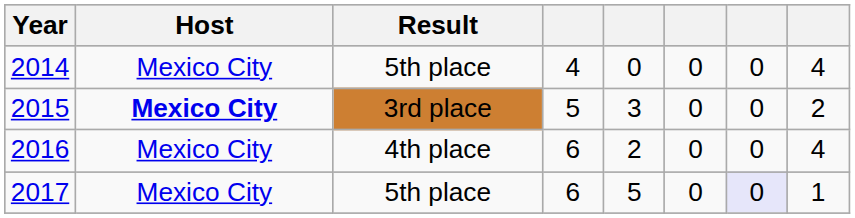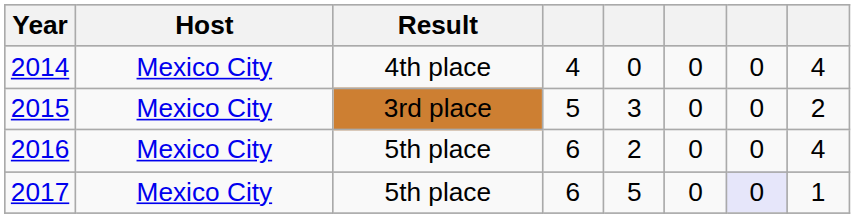 <table class="wikitable" style="text-align:center">
 <tr>
 <th width=30>Year</th>
 <th width=150>Host</th>
 <th width=120>Result</th>
 <th width=30></th>
 <th width=30></th>
 <th width=30></th>
 <th width=30></th>
 <th width=30></th>
 </tr>
 <tr>
 <td><a href='#'>2014</a></td>
 <td> <a href='#'>Mexico City</a></td>
-<td>5th place</td>
+<td>4th place</td>
 <td>4</td>
 <td>0</td>
 <td>0</td>
 <td>0</td>
 <td>4</td>
 </tr>
 <tr>
 <td><a href='#'>2015</a></td>
-<td><strong> <a href='#'>Mexico City</a></strong></td>
+<td> <a href='#'>Mexico City</a></td>
 <td bgcolor="#cd7f32"> 3rd place</td>
 <td>5</td>
 <td>3</td>
 <td>0</td>
 <td>0</td>
 <td>2</td>
 </tr>
 <tr>
 <td><a href='#'>2016</a></td>
 <td> <a href='#'>Mexico City</a></td>
-<td>4th place</td>
+<td>5th place</td>
 <td>6</td>
 <td>2</td>
 <td>0</td>
 <td>0</td>
 <td>4</td>
 </tr>
 <tr>
 <td><a href='#'>2017</a></td>
 <td> <a href='#'>Mexico City</a></td>
 <td>5th place</td>
 <td>6</td>
 <td>5</td>
 <td>0</td>
 <td style="background: lavender;">0</td>
 <td>1</td>
 </tr>
 </table>
